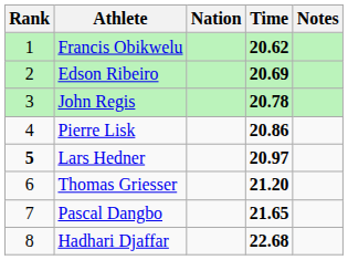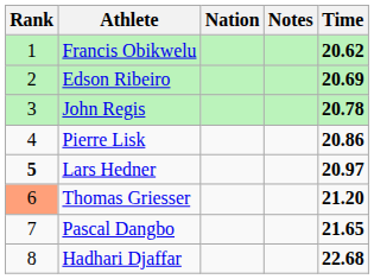 <table class="wikitable sortable" style="text-align:center">
 <tr>
 <th>Rank</th>
 <th>Athlete</th>
 <th>Nation</th>
+<th>Notes</th>
 <th>Time</th>
-<th>Notes</th>
 </tr>
 <tr style="background:#bbf3bb;">
 <td>1</td>
 <td align=left><a href='#'>Francis Obikwelu</a></td>
 <td align=left></td>
+<td></td>
 <td><strong>20.62</strong></td>
-<td></td>
 </tr>
 <tr style="background:#bbf3bb;">
 <td>2</td>
 <td align=left><a href='#'>Edson Ribeiro</a></td>
 <td align=left></td>
+<td></td>
 <td><strong>20.69</strong></td>
-<td></td>
 </tr>
 <tr style="background:#bbf3bb;">
 <td>3</td>
 <td align=left><a href='#'>John Regis</a></td>
 <td align=left></td>
+<td></td>
 <td><strong>20.78</strong></td>
-<td></td>
 </tr>
 <tr>
 <td>4</td>
 <td align=left><a href='#'>Pierre Lisk</a></td>
 <td align=left></td>
+<td></td>
 <td><strong>20.86</strong></td>
-<td></td>
 </tr>
 <tr>
 <td><strong>5</strong></td>
 <td align=left><a href='#'>Lars Hedner</a></td>
 <td align=left></td>
+<td></td>
 <td><strong>20.97</strong></td>
-<td></td>
 </tr>
 <tr>
-<td>6</td>
+<td style="background: lightsalmon;">6</td>
 <td align=left><a href='#'>Thomas Griesser</a></td>
 <td align=left></td>
+<td></td>
 <td><strong>21.20</strong></td>
-<td></td>
 </tr>
 <tr>
 <td>7</td>
 <td align=left><a href='#'>Pascal Dangbo</a></td>
 <td align=left></td>
+<td></td>
 <td><strong>21.65</strong></td>
-<td></td>
 </tr>
 <tr>
 <td>8</td>
 <td align=left><a href='#'>Hadhari Djaffar</a></td>
 <td align=left></td>
+<td></td>
 <td><strong>22.68</strong></td>
-<td></td>
 </tr>
 </table>
